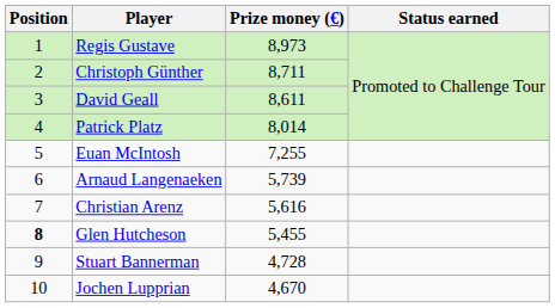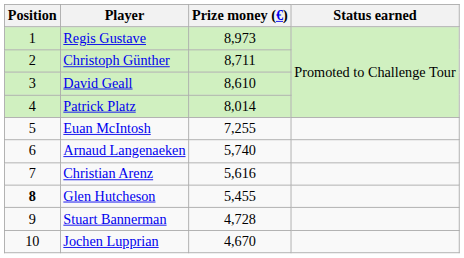 <table class=wikitable>
 <tr>
 <th>Position</th>
 <th>Player</th>
 <th>Prize money (<a href='#'>€</a>)</th>
 <th>Status earned</th>
 </tr>
 <tr style="background:#D0F0C0;">
 <td align=center>1</td>
 <td> <a href='#'>Regis Gustave</a></td>
 <td align=center>8,973</td>
 <td rowspan=4>Promoted to Challenge Tour</td>
 </tr>
 <tr style="background:#D0F0C0;">
 <td align=center>2</td>
 <td> <a href='#'>Christoph Günther</a></td>
 <td align=center>8,711</td>
 </tr>
 <tr style="background:#D0F0C0;">
 <td align=center>3</td>
 <td> <a href='#'>David Geall</a></td>
-<td align=center>8,611</td>
+<td align=center>8,610</td>
 </tr>
 <tr style="background:#D0F0C0;">
 <td align=center>4</td>
 <td> <a href='#'>Patrick Platz</a></td>
 <td align=center>8,014</td>
 </tr>
 <tr>
 <td align=center>5</td>
 <td> <a href='#'>Euan McIntosh</a></td>
 <td align=center>7,255</td>
 <td></td>
 </tr>
 <tr>
 <td align=center>6</td>
 <td> <a href='#'>Arnaud Langenaeken</a></td>
-<td align=center>5,739</td>
+<td align=center>5,740</td>
 <td></td>
 </tr>
 <tr>
 <td align=center>7</td>
 <td> <a href='#'>Christian Arenz</a></td>
 <td align=center>5,616</td>
 <td></td>
 </tr>
 <tr>
 <td align=center><strong>8</strong></td>
 <td> <a href='#'>Glen Hutcheson</a></td>
 <td align=center>5,455</td>
 <td></td>
 </tr>
 <tr>
 <td align=center>9</td>
 <td> <a href='#'>Stuart Bannerman</a></td>
 <td align=center>4,728</td>
 <td></td>
 </tr>
 <tr>
 <td align=center>10</td>
 <td> <a href='#'>Jochen Lupprian</a></td>
 <td align=center>4,670</td>
 <td></td>
 </tr>
 </table>
